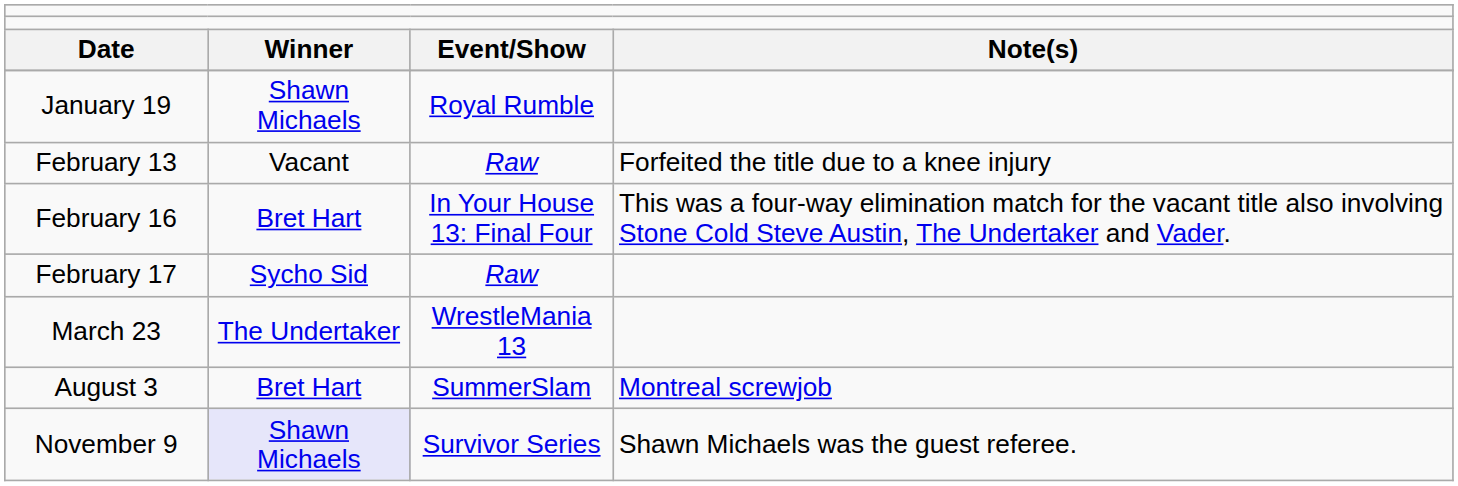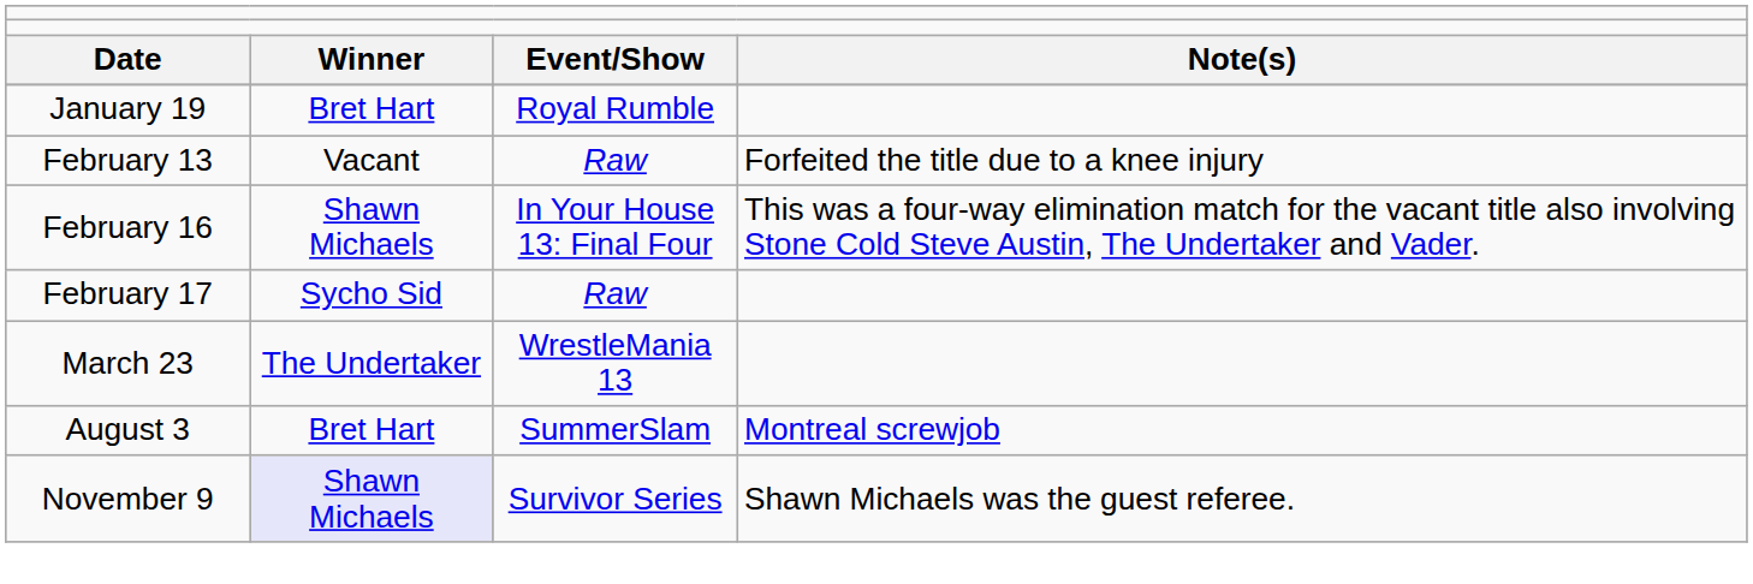 <table class="wikitable" style="text-align:center; width:100%;">
 <tr>
 <td colspan="5"></td>
 </tr>
 <tr>
 <td colspan="5"><strong></strong></td>
 </tr>
 <tr>
 <th width="14%">Date</th>
 <th width="14%">Winner</th>
 <th width="14%">Event/Show</th>
 <th width="58%">Note(s)</th>
 </tr>
 <tr>
 </tr>
 <tr>
 <td>January 19</td>
-<td><a href='#'>Shawn Michaels</a></td>
+<td><a href='#'>Bret Hart</a></td>
 <td><a href='#'>Royal Rumble</a></td>
 <td align="left"></td>
 </tr>
 <tr>
 <td>February 13</td>
 <td>Vacant</td>
 <td><em><a href='#'>Raw</a></em></td>
 <td align="left">Forfeited the title due to a knee injury</td>
 </tr>
 <tr>
 <td>February 16</td>
-<td><a href='#'>Bret Hart</a></td>
+<td><a href='#'>Shawn Michaels</a></td>
 <td><a href='#'>In Your House 13: Final Four</a></td>
 <td align="left">This was a four-way elimination match for the vacant title also involving <a href='#'>Stone Cold Steve Austin</a>, <a href='#'>The Undertaker</a> and <a href='#'>Vader</a>.</td>
 </tr>
 <tr>
 <td>February 17</td>
 <td><a href='#'>Sycho Sid</a></td>
 <td><em><a href='#'>Raw</a></em></td>
 <td align="left"></td>
 </tr>
 <tr>
 <td>March 23</td>
 <td><a href='#'>The Undertaker</a></td>
 <td><a href='#'>WrestleMania 13</a></td>
 <td align="left"></td>
 </tr>
 <tr>
 <td>August 3</td>
 <td><a href='#'>Bret Hart</a></td>
 <td><a href='#'>SummerSlam</a></td>
 <td align="left"><a href='#'>Montreal screwjob</a></td>
 </tr>
 <tr>
 <td>November 9</td>
 <td style="background: lavender;"><a href='#'>Shawn Michaels</a></td>
 <td><a href='#'>Survivor Series</a></td>
 <td align="left">Shawn Michaels was the guest referee.</td>
 </tr>
 </table>
